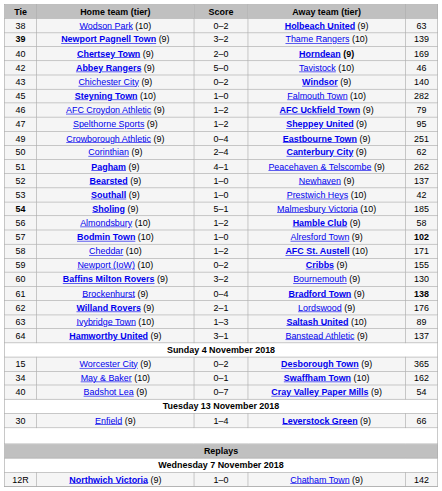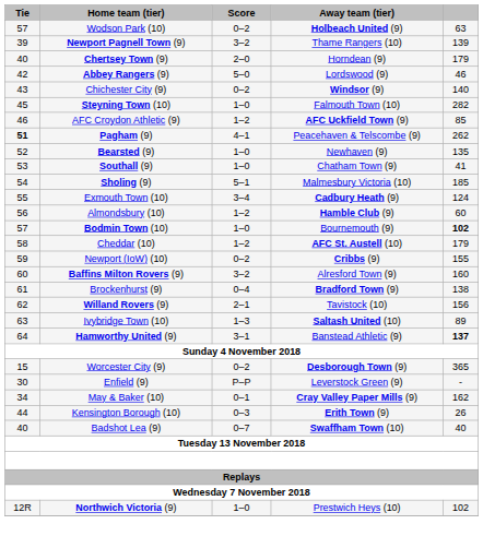 <table class="wikitable" style="width: 700px; background:WhiteSmoke; text-align:center; font-size:90%">
 <tr>
 <td scope="col" style="width:  7.50%; background:silver;"><strong>Tie</strong></td>
 <td scope="col" style="width: 36.25%; background:silver;"><strong>Home team (tier)</strong></td>
 <td scope="col" style="width: 12.50%; background:silver;"><strong>Score</strong></td>
 <td scope="col" style="width: 36.25%; background:silver;"><strong>Away team (tier)</strong></td>
 <td scope="col" style="width:  7.50%; background:silver;"><strong></strong></td>
 </tr>
 <tr>
-<td>38</td>
+<td>57</td>
 <td><a href='#'>Wodson Park</a> (10)</td>
 <td>0–2</td>
 <td><strong><a href='#'>Holbeach United</a></strong> (9)</td>
 <td>63</td>
 </tr>
 <tr>
-<td><strong>39</strong></td>
+<td>39</td>
 <td><strong><a href='#'>Newport Pagnell Town</a></strong> (9)</td>
 <td>3–2</td>
 <td><a href='#'>Thame Rangers</a> (10)</td>
 <td>139</td>
 </tr>
 <tr>
 <td>40</td>
 <td><strong><a href='#'>Chertsey Town</a></strong> (9)</td>
 <td>2–0</td>
-<td><strong><a href='#'>Horndean</a> (9)</strong></td>
-<td>169</td>
+<td><a href='#'>Horndean</a> (9)</td>
+<td>179</td>
 </tr>
 <tr>
 <td>42</td>
 <td><strong><a href='#'>Abbey Rangers</a></strong> (9)</td>
 <td>5–0</td>
-<td><a href='#'>Tavistock</a> (10)</td>
+<td><a href='#'>Lordswood</a> (9)</td>
 <td>46</td>
 </tr>
 <tr>
 <td>43</td>
 <td><a href='#'>Chichester City</a> (9)</td>
 <td>0–2</td>
 <td><strong><a href='#'>Windsor</a></strong> (9)</td>
 <td>140</td>
 </tr>
 <tr>
 <td>45</td>
 <td><strong><a href='#'>Steyning Town</a></strong> (10)</td>
 <td>1–0</td>
 <td><a href='#'>Falmouth Town</a> (10)</td>
 <td>282</td>
 </tr>
 <tr>
 <td>46</td>
 <td><a href='#'>AFC Croydon Athletic</a> (9)</td>
 <td>1–2</td>
 <td><strong><a href='#'>AFC Uckfield Town</a></strong> (9)</td>
-<td>79</td>
+<td>85</td>
 </tr>
 <tr>
-<td>47</td>
-<td><a href='#'>Spelthorne Sports</a> (9)</td>
-<td>1–2</td>
-<td><strong><a href='#'>Sheppey United</a></strong> (9)</td>
-<td>95</td>
-</tr>
-<tr>
-<td>49</td>
-<td><a href='#'>Crowborough Athletic</a> (9)</td>
-<td>0–4</td>
-<td><strong><a href='#'>Eastbourne Town</a></strong> (9)</td>
-<td>251</td>
-</tr>
-<tr>
-<td>50</td>
-<td><a href='#'>Corinthian</a> (9)</td>
-<td>2–4 </td>
-<td><strong><a href='#'>Canterbury City</a></strong> (9)</td>
-<td>62</td>
-</tr>
-<tr>
-<td>51</td>
+<td><strong>51</strong></td>
 <td><strong><a href='#'>Pagham</a></strong> (9)</td>
 <td>4–1</td>
 <td><a href='#'>Peacehaven & Telscombe</a> (9)</td>
 <td>262</td>
 </tr>
 <tr>
 <td>52</td>
 <td><strong><a href='#'>Bearsted</a></strong> (9)</td>
 <td>1–0</td>
 <td><a href='#'>Newhaven</a> (9)</td>
-<td>137</td>
+<td>135</td>
 </tr>
 <tr>
 <td>53</td>
 <td><strong><a href='#'>Southall</a></strong> (9)</td>
 <td>1–0 </td>
-<td><a href='#'>Prestwich Heys</a> (10)</td>
-<td>42</td>
+<td><a href='#'>Chatham Town</a> (9)</td>
+<td>41</td>
 </tr>
 <tr>
-<td><strong>54</strong></td>
+<td>54</td>
 <td><strong><a href='#'>Sholing</a></strong> (9)</td>
 <td>5–1</td>
 <td><a href='#'>Malmesbury Victoria</a> (10)</td>
 <td>185</td>
 </tr>
 <tr>
+<td>55</td>
+<td><a href='#'>Exmouth Town</a> (10)</td>
+<td>3–4</td>
+<td><strong><a href='#'>Cadbury Heath</a></strong> (9)</td>
+<td>124</td>
+</tr>
+<tr>
 <td>56</td>
 <td><a href='#'>Almondsbury</a> (10)</td>
 <td>1–2</td>
 <td><strong><a href='#'>Hamble Club</a></strong> (9)</td>
-<td>58</td>
+<td>60</td>
 </tr>
 <tr>
 <td>57</td>
 <td><strong><a href='#'>Bodmin Town</a></strong> (10)</td>
 <td>1–0 </td>
-<td><a href='#'>Alresford Town</a> (9)</td>
+<td><a href='#'>Bournemouth</a> (9)</td>
 <td><strong>102</strong></td>
 </tr>
 <tr>
 <td>58</td>
 <td><a href='#'>Cheddar</a> (10)</td>
 <td>1–2</td>
 <td><strong><a href='#'>AFC St. Austell</a></strong> (10)</td>
-<td>171</td>
+<td>179</td>
 </tr>
 <tr>
 <td>59</td>
 <td><a href='#'>Newport (IoW)</a> (10)</td>
 <td>0–2</td>
 <td><strong><a href='#'>Cribbs</a></strong> (9)</td>
 <td>155</td>
 </tr>
 <tr>
 <td>60</td>
 <td><strong><a href='#'>Baffins Milton Rovers</a></strong> (9)</td>
 <td>3–2</td>
-<td><a href='#'>Bournemouth</a> (9)</td>
-<td>130</td>
+<td><a href='#'>Alresford Town</a> (9)</td>
+<td>160</td>
 </tr>
 <tr>
 <td>61</td>
 <td><a href='#'>Brockenhurst</a> (9)</td>
 <td>0–4</td>
 <td><strong><a href='#'>Bradford Town</a></strong> (9)</td>
-<td><strong>138</strong></td>
+<td>138</td>
 </tr>
 <tr>
 <td>62</td>
 <td><strong><a href='#'>Willand Rovers</a></strong> (9)</td>
 <td>2–1</td>
-<td><a href='#'>Lordswood</a> (9)</td>
-<td>176</td>
+<td><a href='#'>Tavistock</a> (10)</td>
+<td>156</td>
 </tr>
 <tr>
 <td>63</td>
 <td><a href='#'>Ivybridge Town</a> (10)</td>
 <td>1–3</td>
 <td><strong><a href='#'>Saltash United</a></strong> (10)</td>
 <td>89</td>
 </tr>
 <tr>
 <td>64</td>
 <td><strong><a href='#'>Hamworthy United</a></strong> (9)</td>
 <td>3–1 </td>
 <td><a href='#'>Banstead Athletic</a> (9)</td>
-<td>137</td>
+<td><strong>137</strong></td>
 </tr>
 <tr>
 <td colspan="5" style= background:White><strong>Sunday 4 November 2018</strong></td>
 </tr>
 <tr>
 <td>15</td>
 <td><a href='#'>Worcester City</a> (9)</td>
 <td>0–2</td>
 <td><strong><a href='#'>Desborough Town</a></strong> (9)</td>
 <td>365</td>
 </tr>
 <tr>
+<td>30</td>
+<td><a href='#'>Enfield</a> (9)</td>
+<td>P–P</td>
+<td><a href='#'>Leverstock Green</a> (9)</td>
+<td>-</td>
+</tr>
+<tr>
 <td>34</td>
 <td><a href='#'>May & Baker</a> (10)</td>
 <td>0–1</td>
-<td><strong><a href='#'>Swaffham Town</a></strong> (10)</td>
+<td><strong><a href='#'>Cray Valley Paper Mills</a></strong> (9)</td>
 <td>162</td>
+</tr>
+<tr>
+<td>44</td>
+<td><a href='#'>Kensington Borough</a> (10)</td>
+<td>0–3</td>
+<td><strong><a href='#'>Erith Town</a></strong> (9)</td>
+<td>26</td>
 </tr>
 <tr>
 <td>40</td>
 <td><a href='#'>Badshot Lea</a> (9)</td>
 <td>0–7</td>
-<td><strong><a href='#'>Cray Valley Paper Mills</a></strong> (9)</td>
-<td>54</td>
+<td><strong><a href='#'>Swaffham Town</a></strong> (10)</td>
+<td>40</td>
 </tr>
 <tr>
 <td colspan="5" style= background:White><strong>Tuesday 13 November 2018</strong></td>
-</tr>
-<tr>
-<td>30</td>
-<td><a href='#'>Enfield</a> (9)</td>
-<td>1–4</td>
-<td><strong><a href='#'>Leverstock Green</a></strong> (9)</td>
-<td>66</td>
 </tr>
 <tr>
 <td colspan="5" style="height: 20px; background:White;"></td>
 </tr>
 <tr>
 <td colspan="5" style= background:Silver><strong>Replays</strong></td>
 </tr>
 <tr>
 <td colspan="5" style= background:White><strong>Wednesday 7 November 2018</strong></td>
 </tr>
 <tr>
 <td>12R</td>
 <td><strong><a href='#'>Northwich Victoria</a></strong> (9)</td>
 <td>1–0</td>
-<td><a href='#'>Chatham Town</a> (9)</td>
-<td>142</td>
+<td><a href='#'>Prestwich Heys</a> (10)</td>
+<td>102</td>
 </tr>
 <tr>
 </tr>
 </table>
